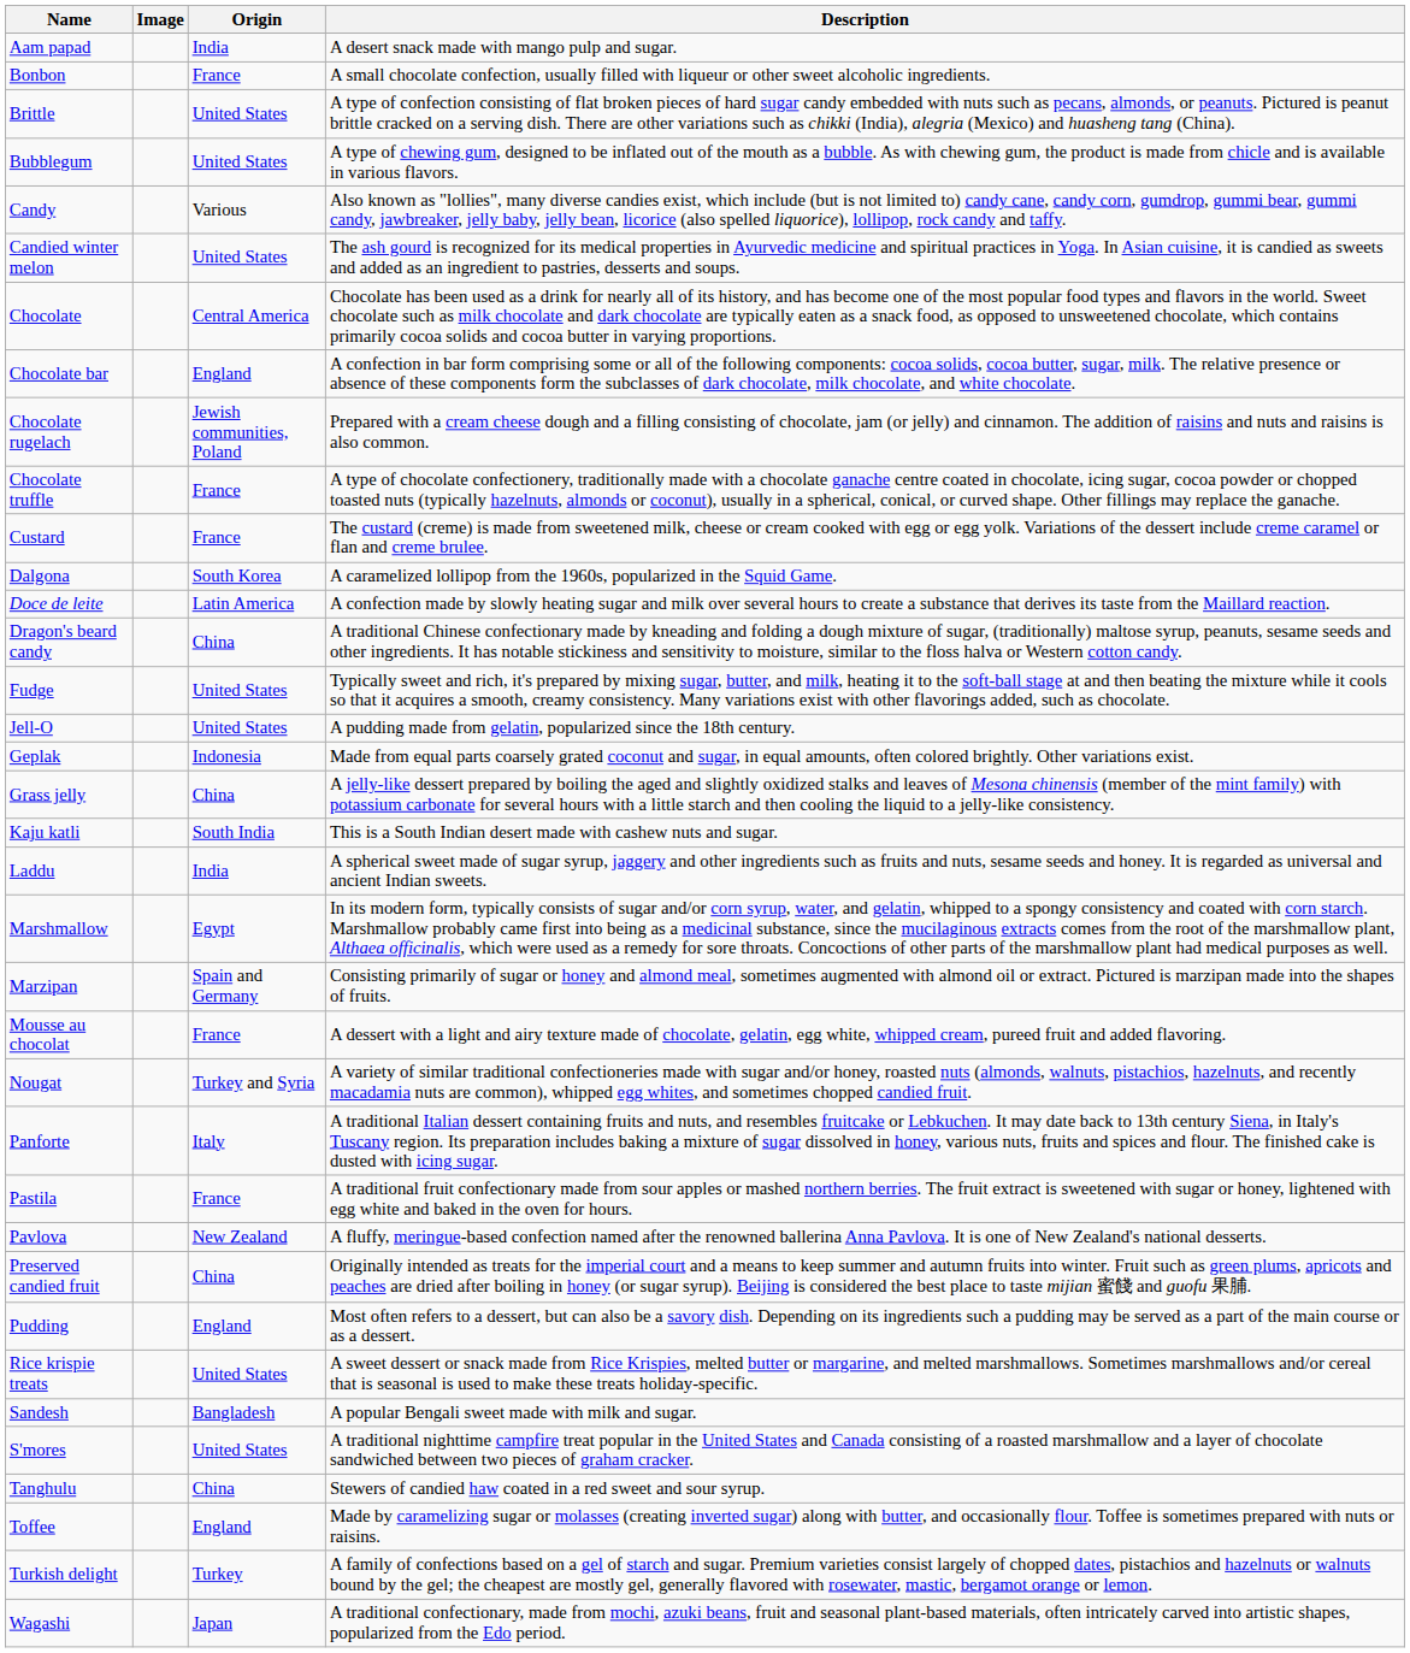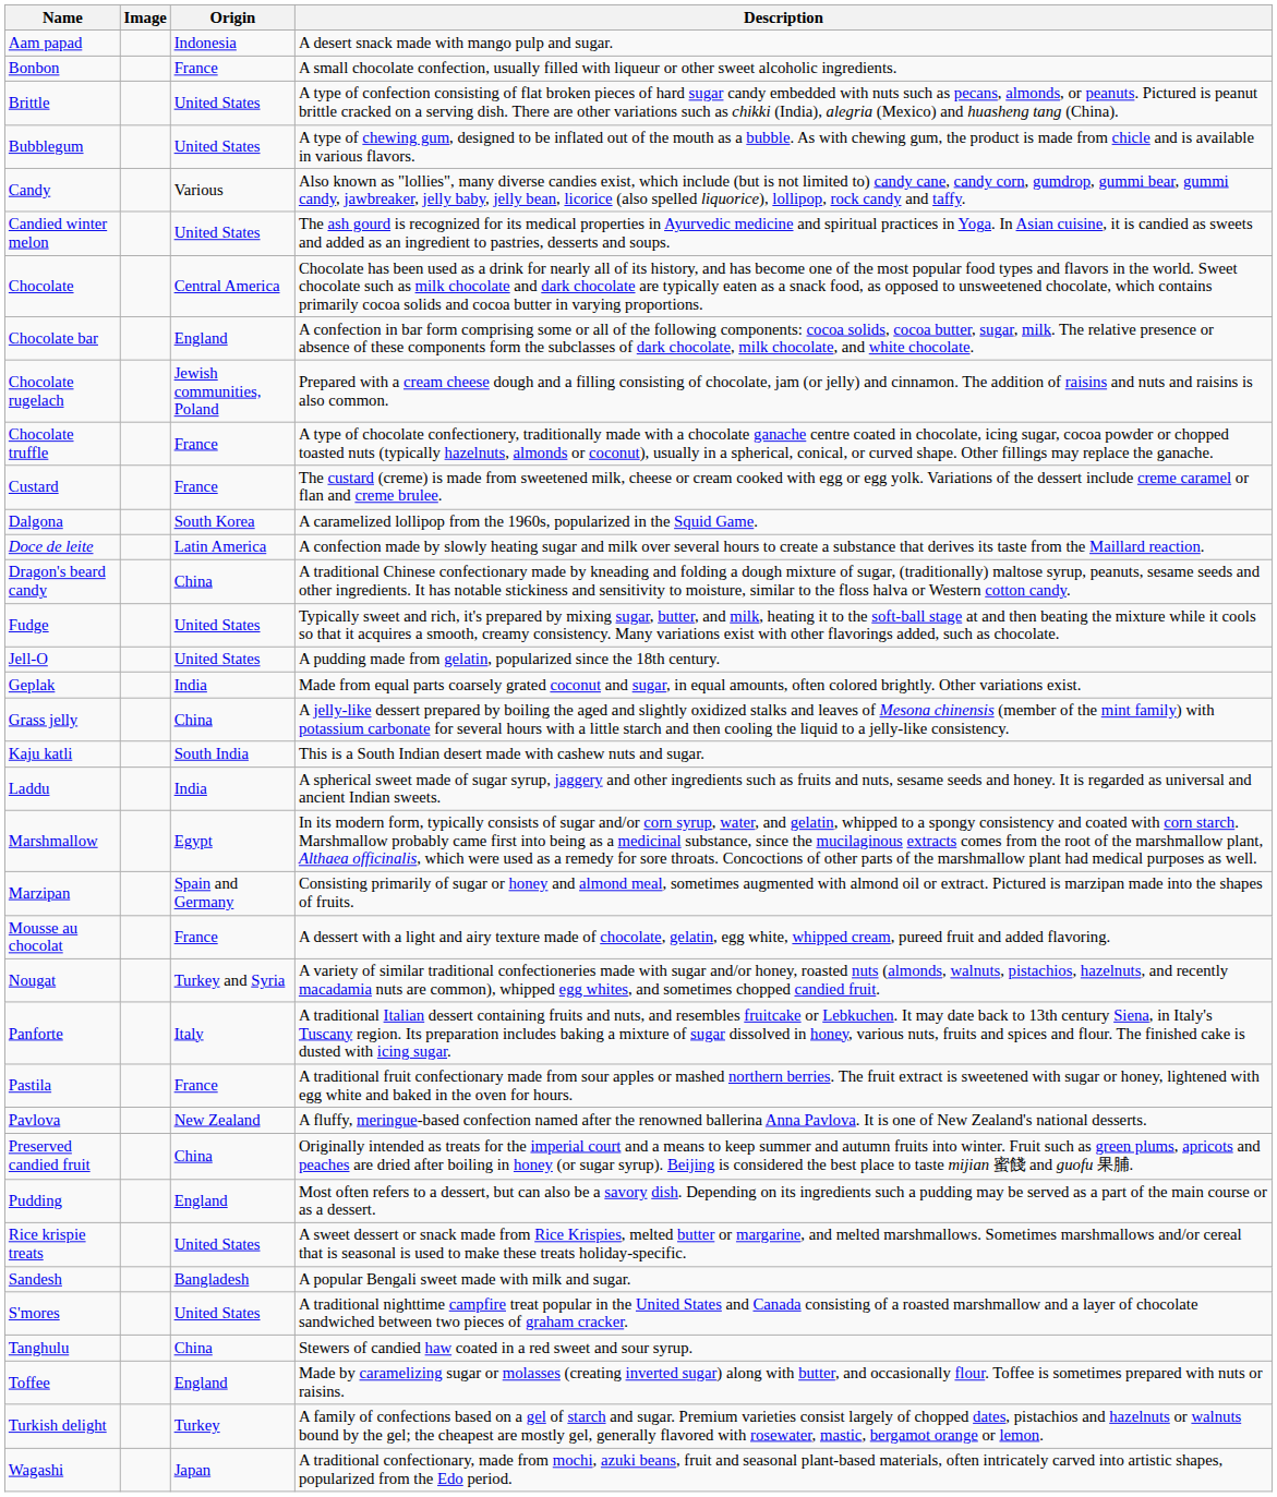 <table class="wikitable sortable" width="100%">
 <tr>
 <th>Name</th>
 <th class="unsortable">Image</th>
 <th>Origin</th>
 <th>Description</th>
 </tr>
 <tr>
 <td><a href='#'>Aam papad</a></td>
 <td></td>
-<td><a href='#'>India</a></td>
+<td><a href='#'>Indonesia</a></td>
 <td>A desert snack made with mango pulp and sugar.</td>
 </tr>
 <tr>
 <td><a href='#'>Bonbon</a></td>
 <td></td>
 <td><a href='#'>France</a></td>
 <td>A small chocolate confection, usually filled with liqueur or other sweet alcoholic ingredients.</td>
 </tr>
 <tr>
 <td><a href='#'>Brittle</a></td>
 <td></td>
 <td><a href='#'>United States</a></td>
 <td>A type of confection consisting of flat broken pieces of hard <a href='#'>sugar</a> candy embedded with nuts such as <a href='#'>pecans</a>, <a href='#'>almonds</a>, or <a href='#'>peanuts</a>. Pictured is peanut brittle cracked on a serving dish. There are other variations such as <em>chikki</em> (India), <em>alegria</em> (Mexico) and <em>huasheng tang</em> (China).</td>
 </tr>
 <tr>
 <td><a href='#'>Bubblegum</a></td>
 <td></td>
 <td><a href='#'>United States</a></td>
 <td>A type of <a href='#'>chewing gum</a>, designed to be inflated out of the mouth as a  <a href='#'>bubble</a>. As with chewing gum, the product is made from <a href='#'>chicle</a> and is available in various flavors.</td>
 </tr>
 <tr>
 <td><a href='#'>Candy</a></td>
 <td></td>
 <td>Various</td>
 <td>Also known as "lollies", many diverse candies exist, which include (but is not limited to) <a href='#'>candy cane</a>, <a href='#'>candy corn</a>, <a href='#'>gumdrop</a>, <a href='#'>gummi bear</a>, <a href='#'>gummi candy</a>, <a href='#'>jawbreaker</a>, <a href='#'>jelly baby</a>, <a href='#'>jelly bean</a>, <a href='#'>licorice</a> (also spelled <em>liquorice</em>),  <a href='#'>lollipop</a>, <a href='#'>rock candy</a> and <a href='#'>taffy</a>.</td>
 </tr>
 <tr>
 <td><a href='#'>Candied winter melon</a></td>
 <td></td>
 <td><a href='#'>United States</a></td>
 <td>The <a href='#'>ash gourd</a> is recognized for its medical properties in <a href='#'>Ayurvedic medicine</a> and spiritual practices in <a href='#'>Yoga</a>. In <a href='#'>Asian cuisine</a>, it is candied as sweets and added as an ingredient to pastries, desserts and soups.</td>
 </tr>
 <tr>
 <td><a href='#'>Chocolate</a></td>
 <td></td>
 <td><a href='#'>Central America</a></td>
 <td>Chocolate has been used as a drink for nearly all of its history, and has become one of the most popular food types and flavors in the world. Sweet chocolate such as <a href='#'>milk chocolate</a> and <a href='#'>dark chocolate</a> are typically eaten as a snack food, as opposed to unsweetened chocolate, which contains primarily cocoa solids and cocoa butter in varying proportions.</td>
 </tr>
 <tr>
 <td><a href='#'>Chocolate bar</a></td>
 <td></td>
 <td><a href='#'>England</a></td>
 <td>A confection in bar form comprising some or all of the following components: <a href='#'>cocoa solids</a>, <a href='#'>cocoa butter</a>, <a href='#'>sugar</a>, <a href='#'>milk</a>. The relative presence or absence of these components form the subclasses of <a href='#'>dark chocolate</a>, <a href='#'>milk chocolate</a>, and <a href='#'>white chocolate</a>.</td>
 </tr>
 <tr>
 <td><a href='#'>Chocolate rugelach</a></td>
 <td></td>
 <td><a href='#'>Jewish communities, Poland</a></td>
 <td>Prepared with a <a href='#'>cream cheese</a> dough and a filling consisting of chocolate, jam (or jelly) and cinnamon. The addition of <a href='#'>raisins</a> and nuts and raisins is also common.</td>
 </tr>
 <tr>
 <td><a href='#'>Chocolate truffle</a></td>
 <td></td>
 <td><a href='#'>France</a></td>
 <td>A type of chocolate confectionery, traditionally made with a chocolate <a href='#'>ganache</a> centre coated in chocolate, icing sugar, cocoa powder or chopped toasted nuts (typically <a href='#'>hazelnuts</a>, <a href='#'>almonds</a> or <a href='#'>coconut</a>), usually in a spherical, conical, or curved shape. Other fillings may replace the ganache.</td>
 </tr>
 <tr>
 <td><a href='#'>Custard</a></td>
 <td></td>
 <td><a href='#'>France</a></td>
 <td>The <a href='#'>custard</a> (creme) is made from sweetened milk, cheese or cream cooked with egg or egg yolk. Variations of the dessert include <a href='#'>creme caramel</a> or flan and <a href='#'>creme brulee</a>.</td>
 </tr>
 <tr>
 <td><a href='#'>Dalgona</a></td>
 <td></td>
 <td><a href='#'>South Korea</a></td>
 <td>A caramelized lollipop from the 1960s, popularized in the <a href='#'>Squid Game</a>.</td>
 </tr>
 <tr>
 <td><em><a href='#'>Doce de leite</a></em></td>
 <td></td>
 <td><a href='#'>Latin America</a></td>
 <td>A confection made by slowly heating sugar and milk over several hours to create a substance that derives its taste from the <a href='#'>Maillard reaction</a>.</td>
 </tr>
 <tr>
 <td><a href='#'>Dragon's beard candy</a></td>
 <td></td>
 <td><a href='#'>China</a></td>
 <td>A traditional Chinese confectionary made by kneading and folding a dough mixture of sugar, (traditionally) maltose syrup, peanuts, sesame seeds and other ingredients. It has notable stickiness and sensitivity to moisture, similar to the floss halva or Western <a href='#'>cotton candy</a>.</td>
 </tr>
 <tr>
 <td><a href='#'>Fudge</a></td>
 <td></td>
 <td><a href='#'>United States</a></td>
 <td>Typically sweet and rich, it's prepared by mixing <a href='#'>sugar</a>, <a href='#'>butter</a>, and <a href='#'>milk</a>, heating it to the <a href='#'>soft-ball stage</a> at  and then beating the mixture while it cools so that it acquires a smooth, creamy consistency. Many variations exist with other flavorings added, such as chocolate.</td>
 </tr>
 <tr>
 <td><a href='#'>Jell-O</a></td>
 <td></td>
 <td><a href='#'>United States</a></td>
 <td>A pudding made from <a href='#'>gelatin</a>, popularized since the 18th century.</td>
 </tr>
 <tr>
 <td><a href='#'>Geplak</a></td>
 <td></td>
-<td><a href='#'>Indonesia</a></td>
+<td><a href='#'>India</a></td>
 <td>Made from equal parts coarsely grated <a href='#'>coconut</a> and <a href='#'>sugar</a>, in equal amounts, often colored brightly. Other variations exist.</td>
 </tr>
 <tr>
 <td><a href='#'>Grass jelly</a></td>
 <td></td>
 <td><a href='#'>China</a></td>
 <td>A <a href='#'>jelly-like</a> dessert prepared by boiling the aged and slightly oxidized stalks and leaves of <em><a href='#'>Mesona chinensis</a></em> (member of the <a href='#'>mint family</a>) with <a href='#'>potassium carbonate</a> for several hours with a little starch and then cooling the liquid to a jelly-like consistency.</td>
 </tr>
 <tr>
 <td><a href='#'>Kaju katli</a></td>
 <td></td>
 <td><a href='#'>South India</a></td>
 <td>This is a South Indian desert made with cashew nuts and sugar.</td>
 </tr>
 <tr>
 <td><a href='#'>Laddu</a></td>
 <td></td>
 <td><a href='#'>India</a></td>
 <td>A spherical sweet made of sugar syrup, <a href='#'>jaggery</a> and other ingredients such as fruits and nuts, sesame seeds and honey. It is regarded as universal and ancient Indian sweets.</td>
 </tr>
 <tr>
 <td><a href='#'>Marshmallow</a></td>
 <td></td>
 <td><a href='#'>Egypt</a></td>
 <td>In its modern form, typically consists of sugar and/or <a href='#'>corn syrup</a>, <a href='#'>water</a>, and <a href='#'>gelatin</a>, whipped to a spongy consistency and coated with <a href='#'>corn starch</a>. Marshmallow probably came first into being as a <a href='#'>medicinal</a> substance, since the <a href='#'>mucilaginous</a> <a href='#'>extracts</a> comes from the root of the marshmallow plant, <em><a href='#'>Althaea officinalis</a></em>, which were used as a remedy for sore throats. Concoctions of other parts of the marshmallow plant had medical purposes as well.</td>
 </tr>
 <tr>
 <td><a href='#'>Marzipan</a></td>
 <td></td>
 <td><a href='#'>Spain</a> and <a href='#'>Germany</a></td>
 <td>Consisting primarily of sugar or <a href='#'>honey</a> and <a href='#'>almond meal</a>, sometimes augmented with almond oil or extract. Pictured is marzipan made into the shapes of fruits.</td>
 </tr>
 <tr>
 <td><a href='#'>Mousse au chocolat</a></td>
 <td></td>
 <td><a href='#'>France</a></td>
 <td>A dessert with a light and airy texture made of <a href='#'>chocolate</a>, <a href='#'>gelatin</a>, egg white, <a href='#'>whipped cream</a>, pureed fruit and added flavoring.</td>
 </tr>
 <tr>
 <td><a href='#'>Nougat</a></td>
 <td></td>
 <td><a href='#'>Turkey</a> and <a href='#'>Syria</a></td>
 <td>A variety of similar traditional confectioneries made with sugar and/or honey, roasted <a href='#'>nuts</a> (<a href='#'>almonds</a>, <a href='#'>walnuts</a>, <a href='#'>pistachios</a>, <a href='#'>hazelnuts</a>, and recently <a href='#'>macadamia</a> nuts are common), whipped <a href='#'>egg whites</a>, and sometimes chopped <a href='#'>candied fruit</a>.</td>
 </tr>
 <tr>
 <td><a href='#'>Panforte</a></td>
 <td></td>
 <td><a href='#'>Italy</a></td>
 <td>A traditional <a href='#'>Italian</a> dessert containing fruits and nuts, and resembles <a href='#'>fruitcake</a> or <a href='#'>Lebkuchen</a>. It may date back to 13th century <a href='#'>Siena</a>, in Italy's <a href='#'>Tuscany</a> region. Its preparation includes baking a mixture of <a href='#'>sugar</a> dissolved in <a href='#'>honey</a>, various nuts, fruits and spices and flour. The finished cake is dusted with <a href='#'>icing sugar</a>.</td>
 </tr>
 <tr>
 <td><a href='#'>Pastila</a></td>
 <td></td>
 <td><a href='#'>France</a></td>
 <td>A traditional fruit confectionary made from sour apples or mashed <a href='#'>northern berries</a>. The fruit extract is sweetened with sugar or honey, lightened with egg white and baked in the oven for hours.</td>
 </tr>
 <tr>
 <td><a href='#'>Pavlova</a></td>
 <td></td>
 <td><a href='#'>New Zealand</a></td>
 <td>A fluffy, <a href='#'>meringue</a>-based confection named after the renowned ballerina <a href='#'>Anna Pavlova</a>. It is one of New Zealand's national desserts.</td>
 </tr>
 <tr>
 <td><a href='#'>Preserved candied fruit</a></td>
 <td></td>
 <td><a href='#'>China</a></td>
 <td>Originally intended as treats for the <a href='#'>imperial court</a> and a means to keep summer and autumn fruits into winter. Fruit such as <a href='#'>green plums</a>, <a href='#'>apricots</a> and <a href='#'>peaches</a> are dried after boiling in <a href='#'>honey</a> (or sugar syrup). <a href='#'>Beijing</a> is considered the best place to taste <em>mijian</em> 蜜餞 and <em>guofu</em> 果脯.</td>
 </tr>
 <tr>
 <td><a href='#'>Pudding</a></td>
 <td></td>
 <td><a href='#'>England</a></td>
 <td>Most often refers to a dessert, but can also be a <a href='#'>savory</a> <a href='#'>dish</a>. Depending on its ingredients such a pudding may be served as a part of the main course or as a dessert.</td>
 </tr>
 <tr>
 <td><a href='#'>Rice krispie treats</a></td>
 <td></td>
 <td><a href='#'>United States</a></td>
 <td>A sweet dessert or snack made from <a href='#'>Rice Krispies</a>, melted <a href='#'>butter</a> or <a href='#'>margarine</a>, and melted marshmallows. Sometimes marshmallows and/or cereal that is seasonal is used to make these treats holiday-specific.</td>
 </tr>
 <tr>
 <td><a href='#'>Sandesh</a></td>
 <td></td>
 <td><a href='#'>Bangladesh</a></td>
 <td>A popular Bengali sweet made with milk and sugar.</td>
 </tr>
 <tr>
 <td><a href='#'>S'mores</a></td>
 <td></td>
 <td><a href='#'>United States</a></td>
 <td>A traditional nighttime <a href='#'>campfire</a> treat popular in the <a href='#'>United States</a> and <a href='#'>Canada</a> consisting of a roasted marshmallow and a layer of chocolate sandwiched between two pieces of <a href='#'>graham cracker</a>.</td>
 </tr>
 <tr>
 <td><a href='#'>Tanghulu</a></td>
 <td></td>
 <td><a href='#'>China</a></td>
 <td>Stewers of candied <a href='#'>haw</a> coated in a red sweet and sour syrup.</td>
 </tr>
 <tr>
 <td><a href='#'>Toffee</a></td>
 <td></td>
 <td><a href='#'>England</a></td>
 <td>Made by <a href='#'>caramelizing</a> sugar or <a href='#'>molasses</a> (creating <a href='#'>inverted sugar</a>) along with <a href='#'>butter</a>, and occasionally <a href='#'>flour</a>. Toffee is sometimes prepared with nuts or raisins.</td>
 </tr>
 <tr>
 <td><a href='#'>Turkish delight</a></td>
 <td></td>
 <td><a href='#'>Turkey</a></td>
 <td>A family of confections based on a <a href='#'>gel</a> of <a href='#'>starch</a> and sugar. Premium varieties consist largely of chopped <a href='#'>dates</a>, pistachios and <a href='#'>hazelnuts</a> or <a href='#'>walnuts</a> bound by the gel; the cheapest are mostly gel, generally flavored with <a href='#'>rosewater</a>, <a href='#'>mastic</a>, <a href='#'>bergamot orange</a> or <a href='#'>lemon</a>.</td>
 </tr>
 <tr>
 <td><a href='#'>Wagashi</a></td>
 <td></td>
 <td><a href='#'>Japan</a></td>
 <td>A traditional confectionary, made from <a href='#'>mochi</a>, <a href='#'>azuki beans</a>, fruit and seasonal plant-based materials, often intricately carved into artistic shapes, popularized from the <a href='#'>Edo</a> period.</td>
 </tr>
 </table>
